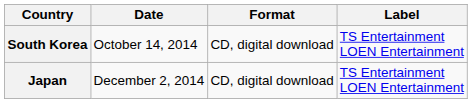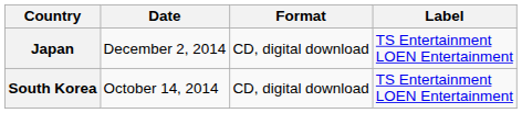 <table class="wikitable plainrowheaders">
 <tr>
 <th scope="col">Country</th>
 <th>Date</th>
 <th>Format</th>
 <th>Label</th>
 </tr>
 <tr>
+<th scope="row" rowspan="1">Japan</th>
+<td>December 2, 2014</td>
+<td>CD, digital download</td>
+<td><a href='#'>TS Entertainment</a><br><a href='#'>LOEN Entertainment</a></td>
+</tr>
+<tr>
 <th scope="row" rowspan="1">South Korea</th>
 <td>October 14, 2014</td>
 <td>CD, digital download</td>
 <td><a href='#'>TS Entertainment</a><br><a href='#'>LOEN Entertainment</a></td>
 </tr>
-<tr>
-<th scope="row" rowspan="1">Japan</th>
-<td>December 2, 2014</td>
-<td>CD, digital download</td>
-<td><a href='#'>TS Entertainment</a><br><a href='#'>LOEN Entertainment</a></td>
-</tr>
 </table>
